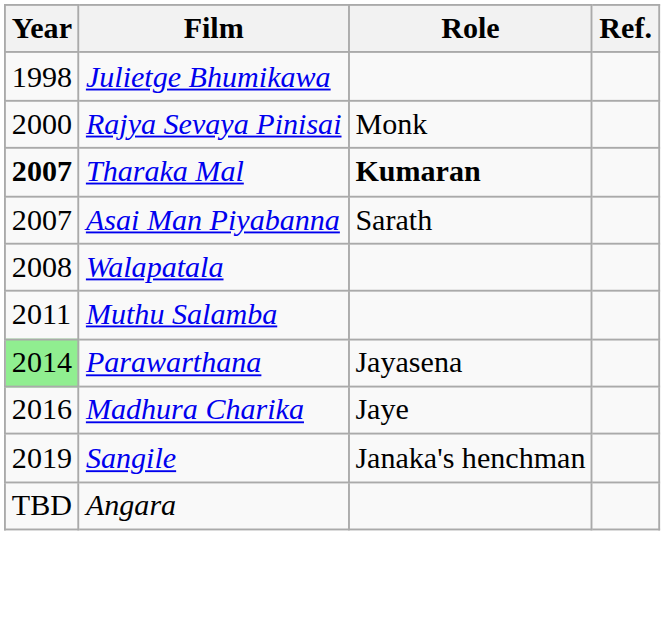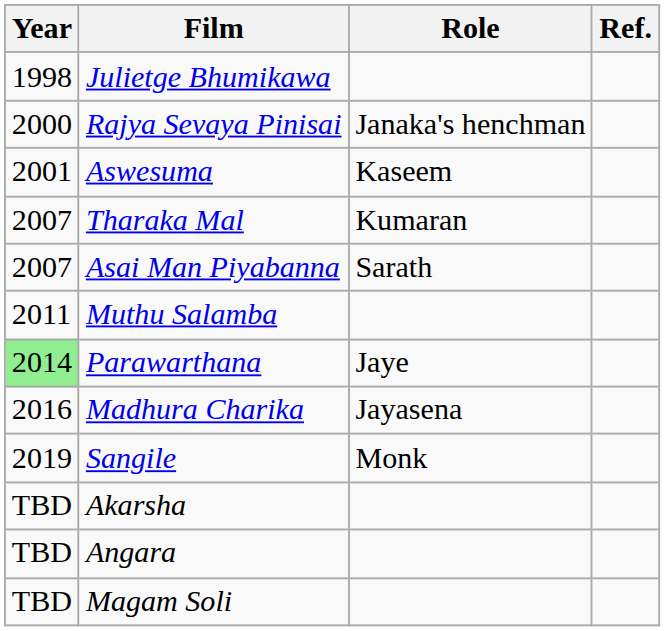 <table class="wikitable">
 <tr>
 <th>Year</th>
 <th>Film</th>
 <th>Role</th>
 <th>Ref.</th>
 </tr>
 <tr>
 <td>1998</td>
 <td><em><a href='#'>Julietge Bhumikawa</a></em></td>
 <td></td>
 <td></td>
 </tr>
 <tr>
 <td>2000</td>
 <td><em><a href='#'>Rajya Sevaya Pinisai</a></em></td>
-<td>Monk</td>
+<td>Janaka's henchman</td>
 <td></td>
 </tr>
 <tr>
-<td><strong>2007</strong></td>
+<td>2001</td>
+<td><em><a href='#'>Aswesuma</a></em></td>
+<td>Kaseem</td>
+<td></td>
+</tr>
+<tr>
+<td>2007</td>
 <td><em><a href='#'>Tharaka Mal</a></em></td>
-<td><strong>Kumaran</strong></td>
+<td>Kumaran</td>
 <td></td>
 </tr>
 <tr>
 <td>2007</td>
 <td><em><a href='#'>Asai Man Piyabanna</a></em></td>
 <td>Sarath</td>
-<td></td>
-</tr>
-<tr>
-<td>2008</td>
-<td><em><a href='#'>Walapatala</a></em></td>
-<td></td>
 <td></td>
 </tr>
 <tr>
 <td>2011</td>
 <td><em><a href='#'>Muthu Salamba</a></em></td>
 <td></td>
 <td></td>
 </tr>
 <tr>
 <td style="background: lightgreen;">2014</td>
 <td><em><a href='#'>Parawarthana</a></em></td>
-<td>Jayasena</td>
+<td>Jaye</td>
 <td></td>
 </tr>
 <tr>
 <td>2016</td>
 <td><em><a href='#'>Madhura Charika</a></em></td>
-<td>Jaye</td>
+<td>Jayasena</td>
 <td></td>
 </tr>
 <tr>
 <td>2019</td>
 <td><em><a href='#'>Sangile</a></em></td>
-<td>Janaka's henchman</td>
+<td>Monk</td>
+<td></td>
+</tr>
+<tr>
+<td>TBD</td>
+<td><em>Akarsha</em></td>
+<td></td>
 <td></td>
 </tr>
 <tr>
 <td>TBD</td>
 <td><em>Angara</em></td>
 <td></td>
 <td></td>
 </tr>
+<tr>
+<td>TBD</td>
+<td><em>Magam Soli</em></td>
+<td></td>
+<td></td>
+</tr>
 </table>
